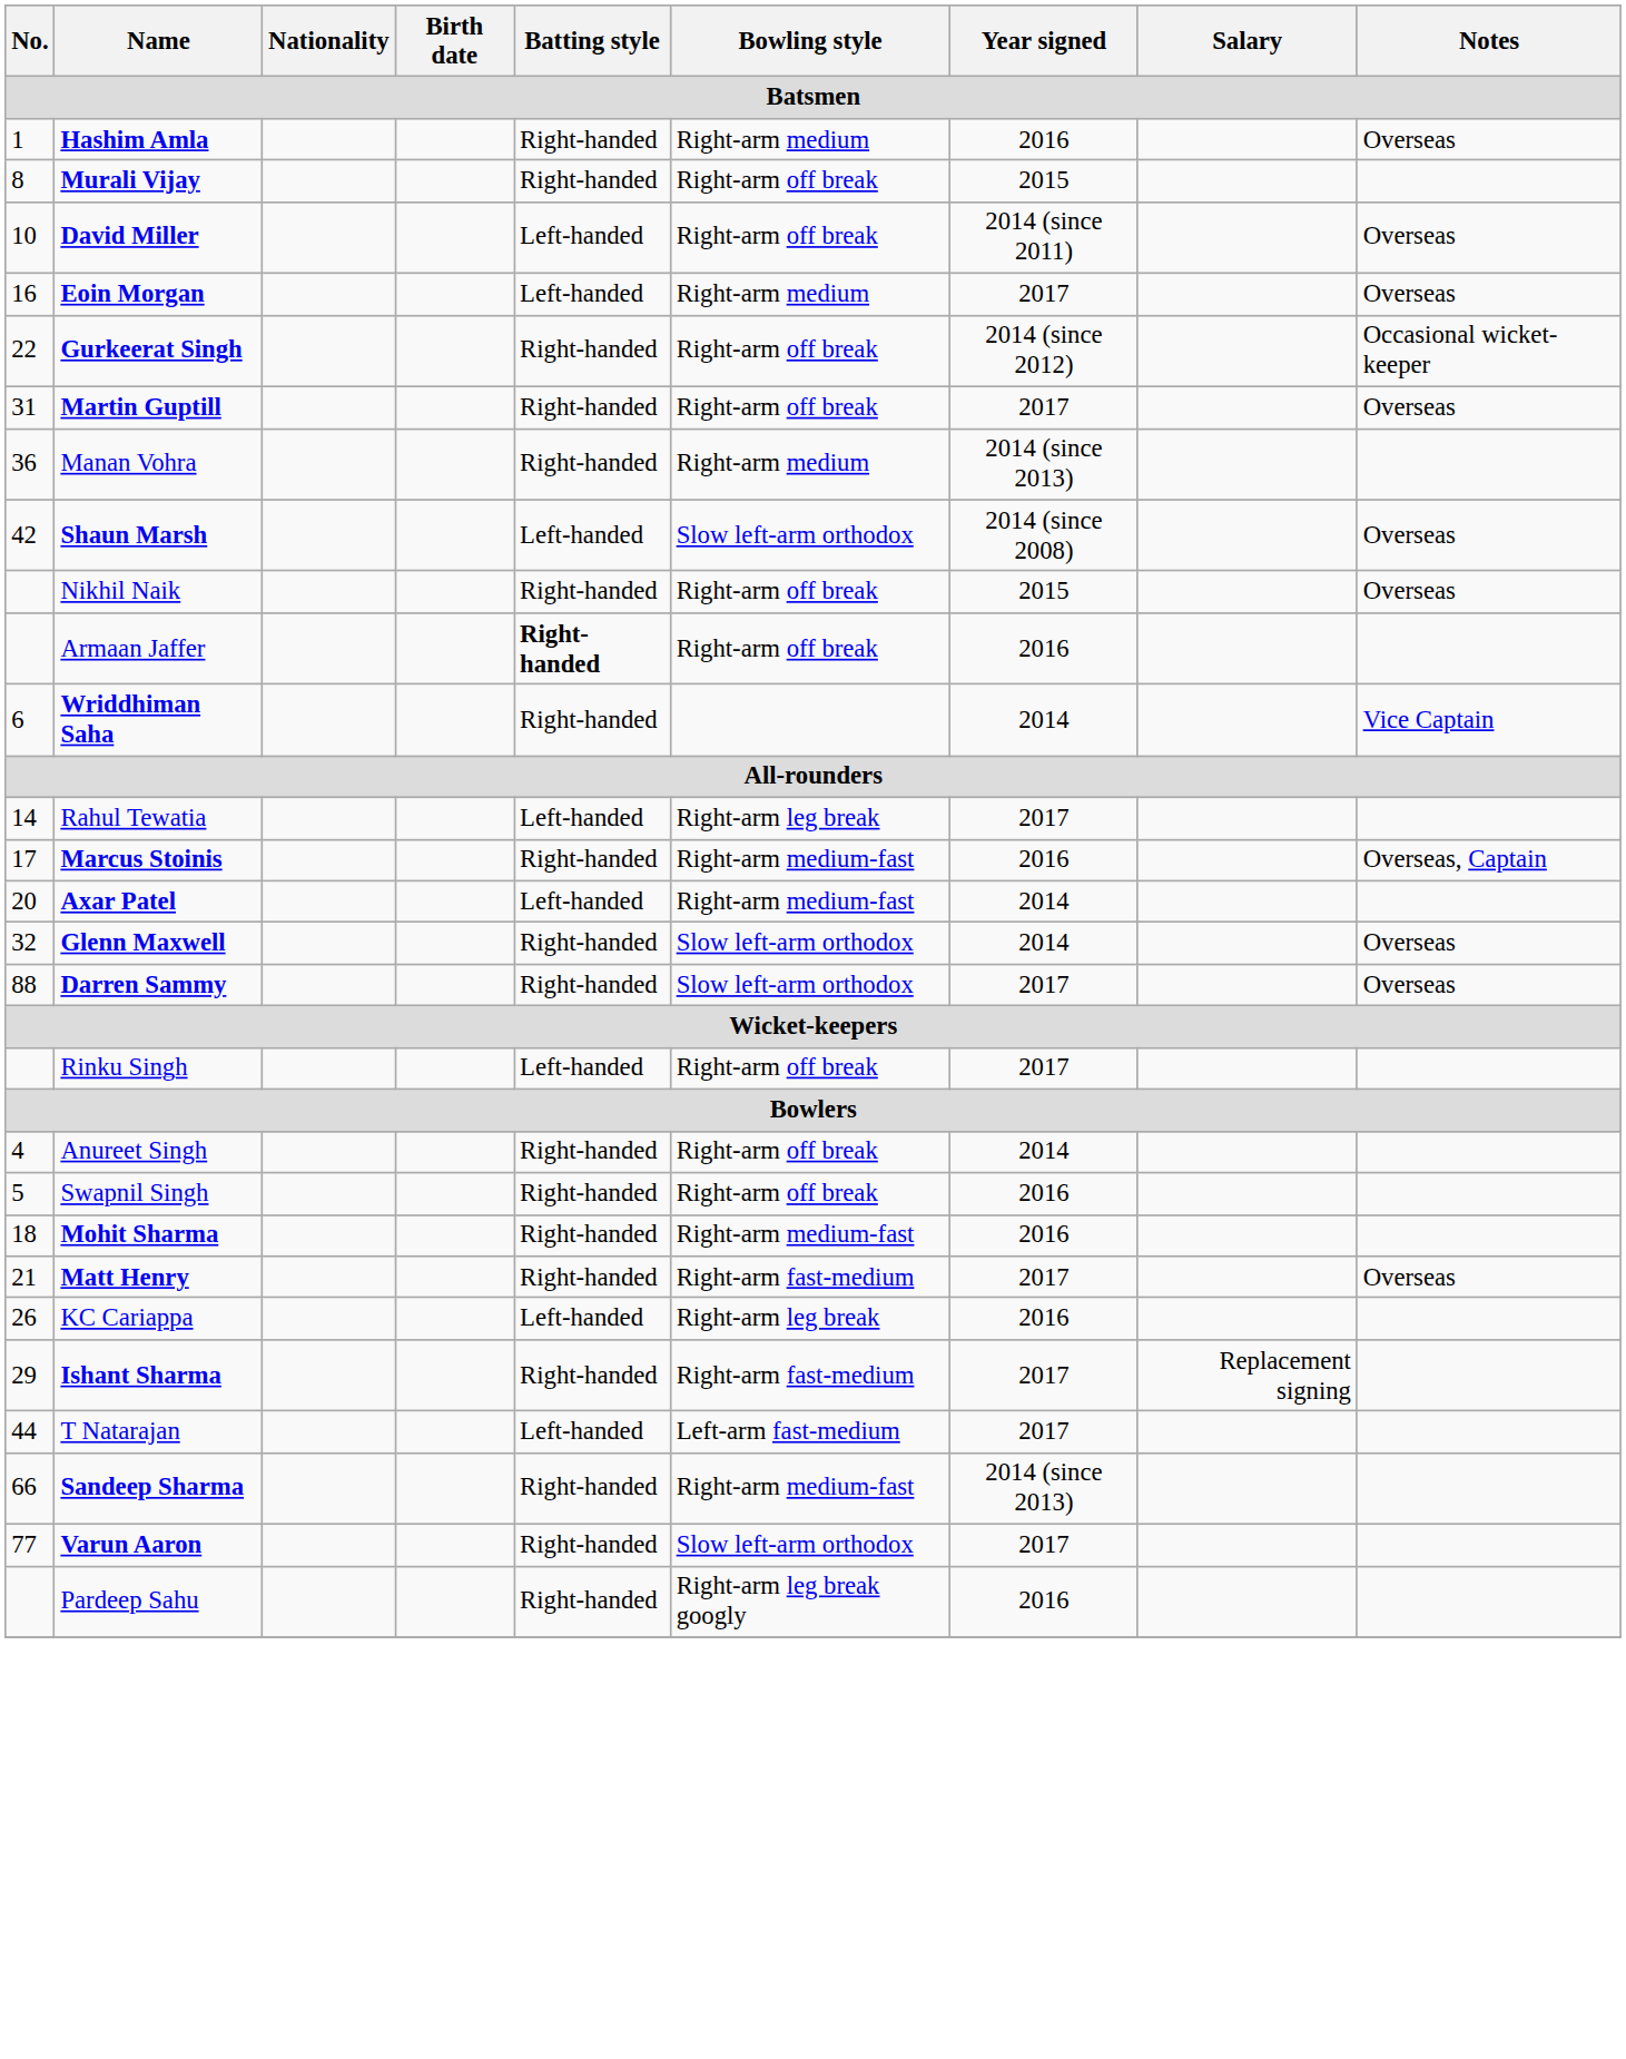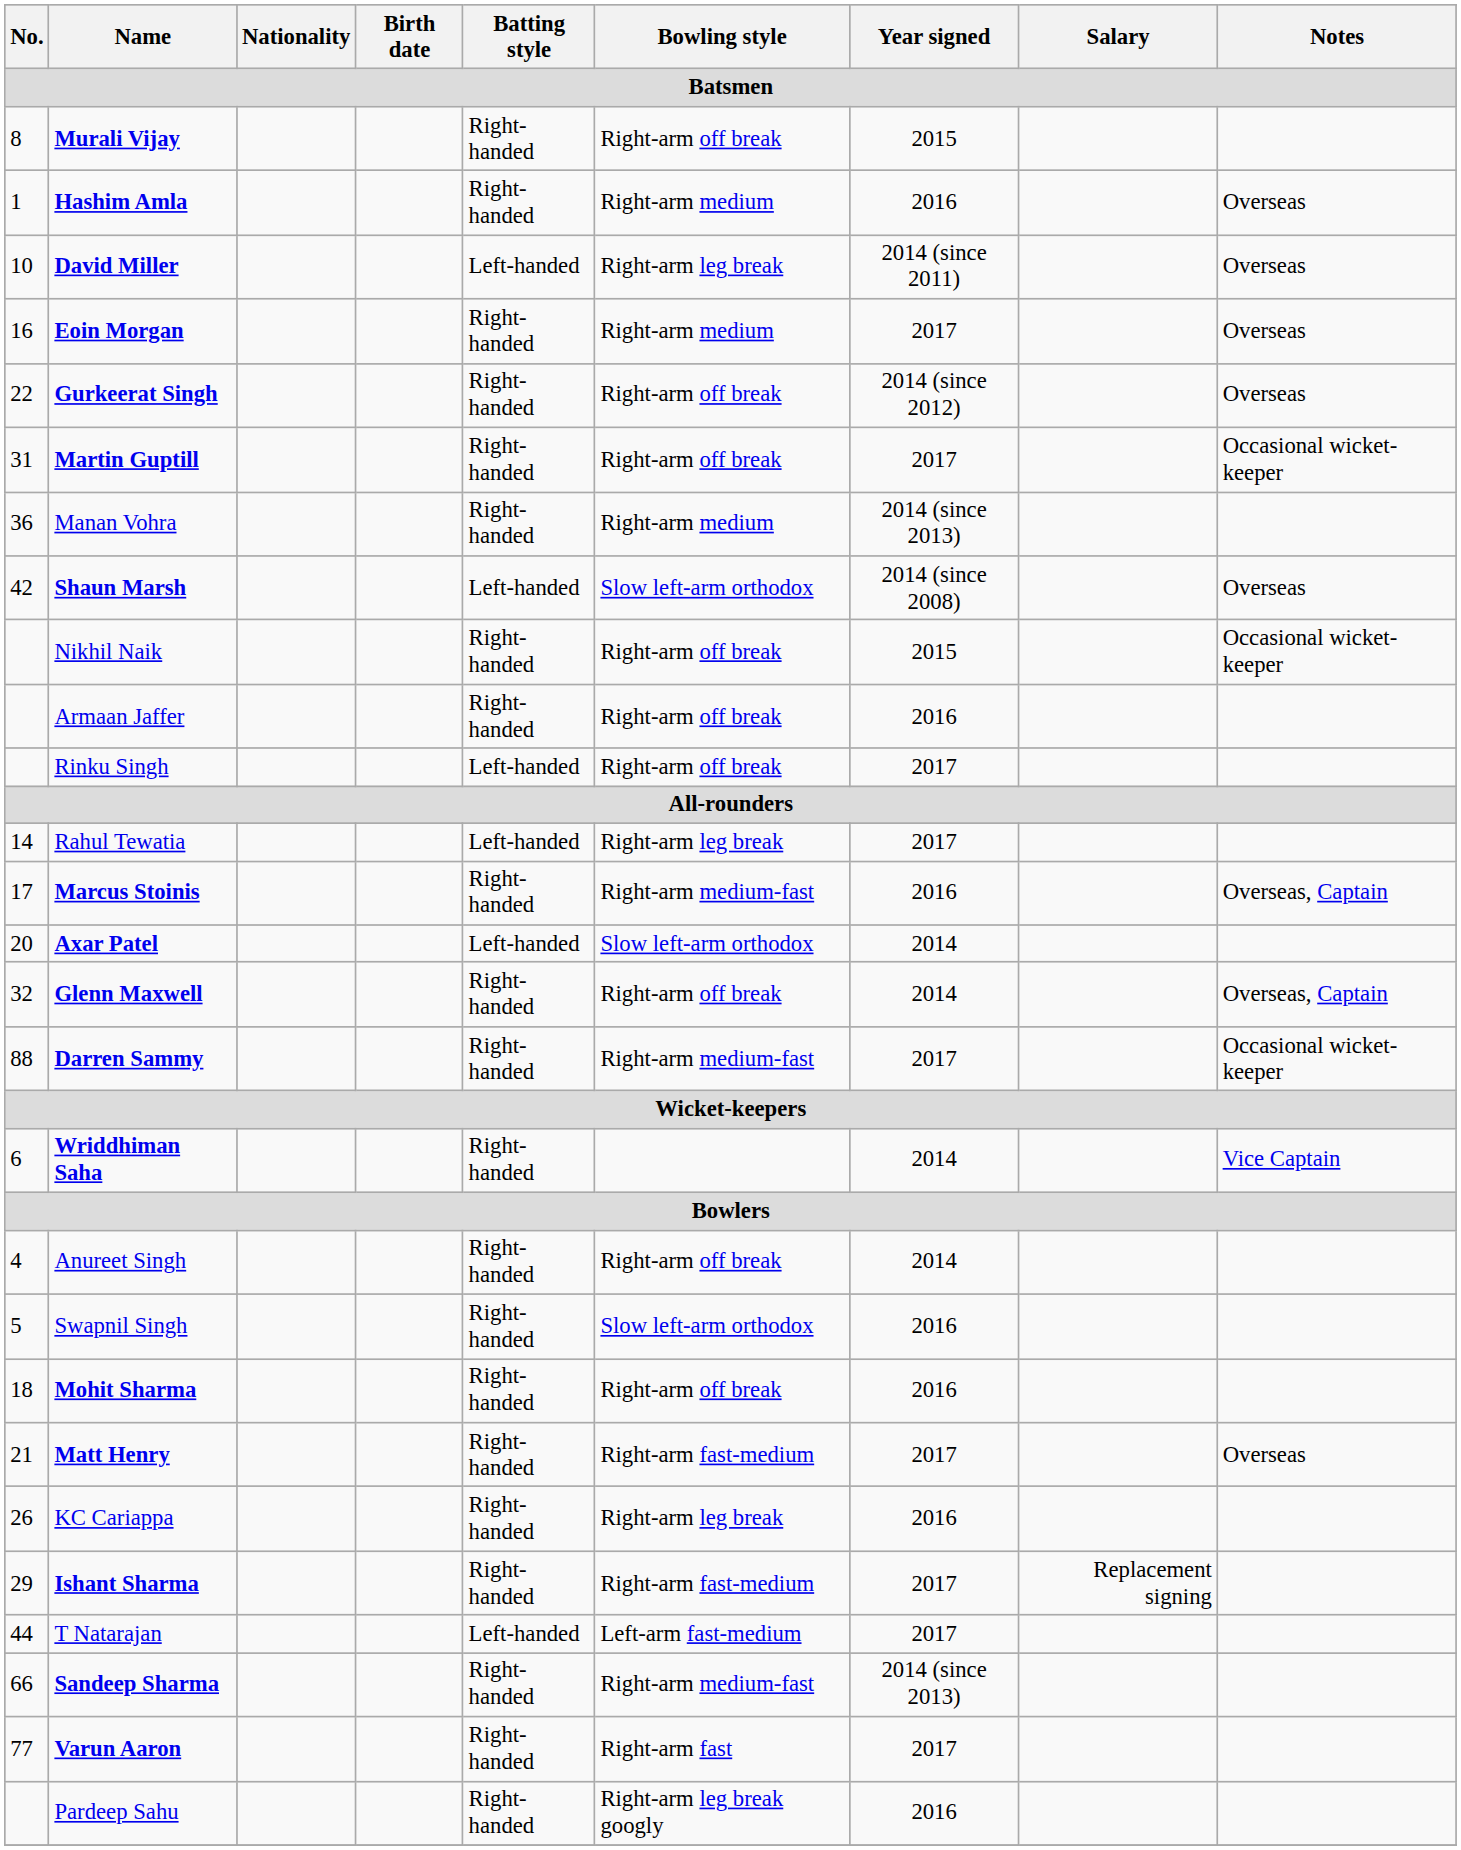 <table class="wikitable"  style="font-size:85%;">
 <tr>
 <th>No.</th>
 <th>Name</th>
 <th>Nationality</th>
 <th>Birth date</th>
 <th>Batting style</th>
 <th>Bowling style</th>
 <th>Year signed</th>
 <th>Salary</th>
 <th>Notes</th>
 </tr>
 <tr>
 <th colspan="9"  style="background:#dcdcdc; text-align:center;">Batsmen</th>
 </tr>
 <tr>
+<td>8</td>
+<td><strong><a href='#'>Murali Vijay</a></strong></td>
+<td></td>
+<td></td>
+<td>Right-handed</td>
+<td>Right-arm <a href='#'>off break</a></td>
+<td style="text-align:center;">2015</td>
+<td style="text-align:right;"></td>
+<td></td>
+</tr>
+<tr>
 <td>1</td>
 <td><strong><a href='#'>Hashim Amla</a></strong></td>
 <td></td>
 <td></td>
 <td>Right-handed</td>
 <td>Right-arm <a href='#'>medium</a></td>
 <td style="text-align:center;">2016</td>
 <td style="text-align:right;"></td>
 <td>Overseas</td>
 </tr>
 <tr>
-<td>8</td>
-<td><strong><a href='#'>Murali Vijay</a></strong></td>
-<td></td>
-<td></td>
-<td>Right-handed</td>
-<td>Right-arm <a href='#'>off break</a></td>
-<td style="text-align:center;">2015</td>
-<td style="text-align:right;"></td>
-<td></td>
-</tr>
-<tr>
 <td>10</td>
 <td><strong><a href='#'>David Miller</a></strong></td>
 <td></td>
 <td></td>
 <td>Left-handed</td>
-<td>Right-arm <a href='#'>off break</a></td>
+<td>Right-arm <a href='#'>leg break</a></td>
 <td style="text-align:center;">2014 (since 2011)</td>
 <td style="text-align:right;"></td>
 <td>Overseas</td>
 </tr>
 <tr>
 <td>16</td>
 <td><strong><a href='#'>Eoin Morgan</a></strong></td>
 <td></td>
 <td></td>
-<td>Left-handed</td>
+<td>Right-handed</td>
 <td>Right-arm <a href='#'>medium</a></td>
 <td style="text-align:center;">2017</td>
 <td style="text-align:right;"></td>
 <td>Overseas</td>
 </tr>
 <tr>
 <td>22</td>
 <td><strong><a href='#'>Gurkeerat Singh</a></strong></td>
 <td></td>
 <td></td>
 <td>Right-handed</td>
 <td>Right-arm <a href='#'>off break</a></td>
 <td style="text-align:center;">2014 (since 2012)</td>
 <td style="text-align:right;"></td>
-<td>Occasional wicket-keeper</td>
+<td>Overseas</td>
 </tr>
 <tr>
 <td>31</td>
 <td><strong><a href='#'>Martin Guptill</a></strong></td>
 <td></td>
 <td></td>
 <td>Right-handed</td>
 <td>Right-arm <a href='#'>off break</a></td>
 <td style="text-align:center;">2017</td>
 <td style="text-align:right;"></td>
-<td>Overseas</td>
+<td>Occasional wicket-keeper</td>
 </tr>
 <tr>
 <td>36</td>
 <td><a href='#'>Manan Vohra</a></td>
 <td></td>
 <td></td>
 <td>Right-handed</td>
 <td>Right-arm <a href='#'>medium</a></td>
 <td style="text-align:center;">2014 (since 2013)</td>
 <td style="text-align:right;"></td>
 <td></td>
 </tr>
 <tr>
 <td>42</td>
 <td><strong><a href='#'>Shaun Marsh</a></strong></td>
 <td></td>
 <td></td>
 <td>Left-handed</td>
 <td><a href='#'>Slow left-arm orthodox</a></td>
 <td style="text-align:center;">2014 (since 2008)</td>
 <td style="text-align:right;"></td>
 <td>Overseas</td>
 </tr>
 <tr>
 <td></td>
 <td><a href='#'>Nikhil Naik</a></td>
 <td></td>
 <td></td>
 <td>Right-handed</td>
 <td>Right-arm <a href='#'>off break</a></td>
 <td style="text-align:center;">2015</td>
 <td style="text-align:right;"></td>
-<td>Overseas</td>
+<td>Occasional wicket-keeper</td>
 </tr>
 <tr>
 <td></td>
 <td><a href='#'>Armaan Jaffer</a></td>
 <td></td>
 <td></td>
-<td><strong>Right-handed</strong></td>
+<td>Right-handed</td>
 <td>Right-arm <a href='#'>off break</a></td>
 <td style="text-align:center;">2016</td>
 <td style="text-align:right;"></td>
 <td></td>
 </tr>
 <tr>
-<td>6</td>
-<td><strong><a href='#'>Wriddhiman Saha</a></strong></td>
+<td></td>
+<td><a href='#'>Rinku Singh</a></td>
 <td></td>
 <td></td>
-<td>Right-handed</td>
+<td>Left-handed</td>
+<td>Right-arm <a href='#'>off break</a></td>
+<td style="text-align:center;">2017</td>
+<td style="text-align:right;"></td>
 <td></td>
-<td style="text-align:center;">2014</td>
-<td style="text-align:right;"></td>
-<td><a href='#'>Vice Captain</a></td>
 </tr>
 <tr>
 <th colspan="9"  style="background:#dcdcdc; text-align:center;">All-rounders</th>
 </tr>
 <tr>
 <td>14</td>
 <td><a href='#'>Rahul Tewatia</a></td>
 <td></td>
 <td></td>
 <td>Left-handed</td>
 <td>Right-arm <a href='#'>leg break</a></td>
 <td style="text-align:center;">2017</td>
 <td style="text-align:right;"></td>
 <td></td>
 </tr>
 <tr>
 <td>17</td>
 <td><strong><a href='#'>Marcus Stoinis</a></strong></td>
 <td></td>
 <td></td>
 <td>Right-handed</td>
 <td>Right-arm <a href='#'>medium-fast</a></td>
 <td style="text-align:center;">2016</td>
 <td style="text-align:right;"></td>
 <td>Overseas, <a href='#'>Captain</a></td>
 </tr>
 <tr>
 <td>20</td>
 <td><strong><a href='#'>Axar Patel</a></strong></td>
 <td></td>
 <td></td>
 <td>Left-handed</td>
-<td>Right-arm <a href='#'>medium-fast</a></td>
+<td><a href='#'>Slow left-arm orthodox</a></td>
 <td style="text-align:center;">2014</td>
 <td style="text-align:right;"></td>
 <td></td>
 </tr>
 <tr>
 <td>32</td>
 <td><strong><a href='#'>Glenn Maxwell</a></strong></td>
 <td></td>
 <td></td>
 <td>Right-handed</td>
-<td><a href='#'>Slow left-arm orthodox</a></td>
+<td>Right-arm <a href='#'>off break</a></td>
 <td style="text-align:center;">2014</td>
 <td style="text-align:right;"></td>
-<td>Overseas</td>
+<td>Overseas, <a href='#'>Captain</a></td>
 </tr>
 <tr>
 <td>88</td>
 <td><strong><a href='#'>Darren Sammy</a></strong></td>
 <td></td>
 <td></td>
 <td>Right-handed</td>
-<td><a href='#'>Slow left-arm orthodox</a></td>
+<td>Right-arm <a href='#'>medium-fast</a></td>
 <td style="text-align:center;">2017</td>
 <td style="text-align:right;"></td>
-<td>Overseas</td>
+<td>Occasional wicket-keeper</td>
 </tr>
 <tr>
 <th colspan="9"  style="background:#dcdcdc; text-align:center;">Wicket-keepers</th>
 </tr>
 <tr>
-<td></td>
-<td><a href='#'>Rinku Singh</a></td>
+<td>6</td>
+<td><strong><a href='#'>Wriddhiman Saha</a></strong></td>
 <td></td>
 <td></td>
-<td>Left-handed</td>
-<td>Right-arm <a href='#'>off break</a></td>
-<td style="text-align:center;">2017</td>
+<td>Right-handed</td>
+<td></td>
+<td style="text-align:center;">2014</td>
 <td style="text-align:right;"></td>
-<td></td>
+<td><a href='#'>Vice Captain</a></td>
 </tr>
 <tr>
 <th colspan="9"  style="background:#dcdcdc; text-align:center;">Bowlers</th>
 </tr>
 <tr>
 <td>4</td>
 <td><a href='#'>Anureet Singh</a></td>
 <td></td>
 <td></td>
 <td>Right-handed</td>
 <td>Right-arm <a href='#'>off break</a></td>
 <td style="text-align:center;">2014</td>
 <td style="text-align:right;"></td>
 <td></td>
 </tr>
 <tr>
 <td>5</td>
 <td><a href='#'>Swapnil Singh</a></td>
 <td></td>
 <td></td>
 <td>Right-handed</td>
-<td>Right-arm <a href='#'>off break</a></td>
+<td><a href='#'>Slow left-arm orthodox</a></td>
 <td style="text-align:center;">2016</td>
 <td style="text-align:right;"></td>
 <td></td>
 </tr>
 <tr>
 <td>18</td>
 <td><strong><a href='#'>Mohit Sharma</a></strong></td>
 <td></td>
 <td></td>
 <td>Right-handed</td>
-<td>Right-arm <a href='#'>medium-fast</a></td>
+<td>Right-arm <a href='#'>off break</a></td>
 <td style="text-align:center;">2016</td>
 <td style="text-align:right;"></td>
 <td></td>
 </tr>
 <tr>
 <td>21</td>
 <td><strong><a href='#'>Matt Henry</a></strong></td>
 <td></td>
 <td></td>
 <td>Right-handed</td>
 <td>Right-arm <a href='#'>fast-medium</a></td>
 <td style="text-align:center;">2017</td>
 <td style="text-align:right;"></td>
 <td>Overseas</td>
 </tr>
 <tr>
 <td>26</td>
 <td><a href='#'>KC Cariappa</a></td>
 <td></td>
 <td></td>
-<td>Left-handed</td>
+<td>Right-handed</td>
 <td>Right-arm <a href='#'>leg break</a></td>
 <td style="text-align:center;">2016</td>
 <td style="text-align:right;"></td>
 <td></td>
 </tr>
 <tr>
 <td>29</td>
 <td><strong><a href='#'>Ishant Sharma</a></strong></td>
 <td></td>
 <td></td>
 <td>Right-handed</td>
 <td>Right-arm <a href='#'>fast-medium</a></td>
 <td style="text-align:center;">2017</td>
 <td style="text-align:right;">Replacement signing</td>
 <td></td>
 </tr>
 <tr>
 <td>44</td>
 <td><a href='#'>T Natarajan</a></td>
 <td></td>
 <td></td>
 <td>Left-handed</td>
 <td>Left-arm <a href='#'>fast-medium</a></td>
 <td style="text-align:center;">2017</td>
 <td style="text-align:right;"></td>
 <td></td>
 </tr>
 <tr>
 <td>66</td>
 <td><strong><a href='#'>Sandeep Sharma</a></strong></td>
 <td></td>
 <td></td>
 <td>Right-handed</td>
 <td>Right-arm <a href='#'>medium-fast</a></td>
 <td style="text-align:center;">2014 (since 2013)</td>
 <td style="text-align:right;"></td>
 <td></td>
 </tr>
 <tr>
 <td>77</td>
 <td><strong><a href='#'>Varun Aaron</a></strong></td>
 <td></td>
 <td></td>
 <td>Right-handed</td>
-<td><a href='#'>Slow left-arm orthodox</a></td>
+<td>Right-arm <a href='#'>fast</a></td>
 <td style="text-align:center;">2017</td>
 <td style="text-align:right;"></td>
 <td></td>
 </tr>
 <tr>
 <td></td>
 <td><a href='#'>Pardeep Sahu</a></td>
 <td></td>
 <td></td>
 <td>Right-handed</td>
 <td>Right-arm <a href='#'>leg break</a> googly</td>
 <td style="text-align:center;">2016</td>
 <td style="text-align:right;"></td>
 <td></td>
 </tr>
 <tr>
 </tr>
 </table>
